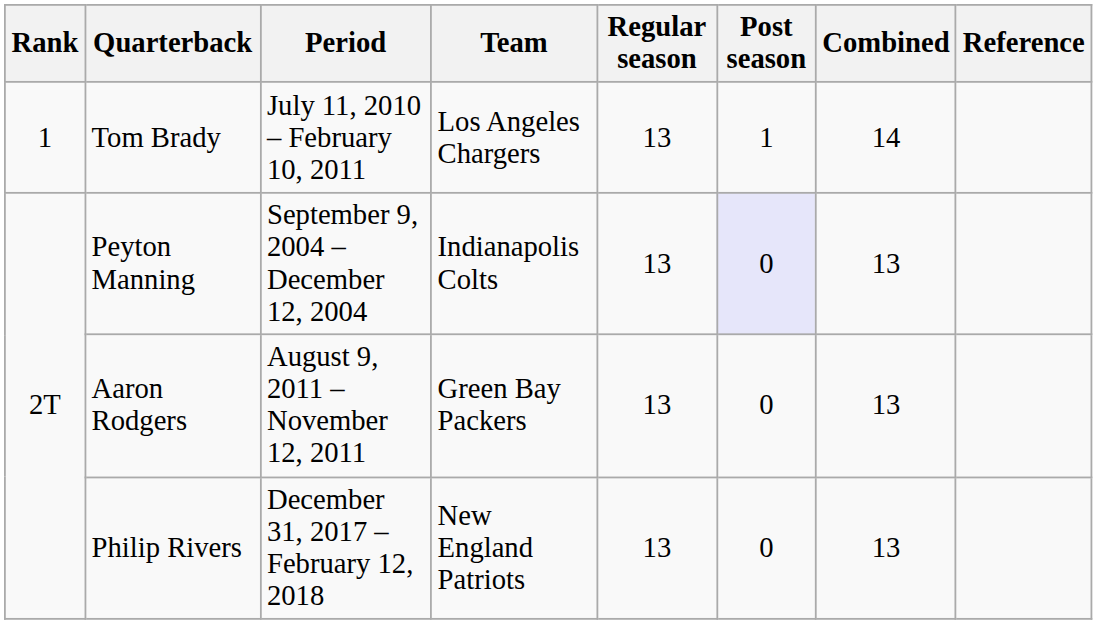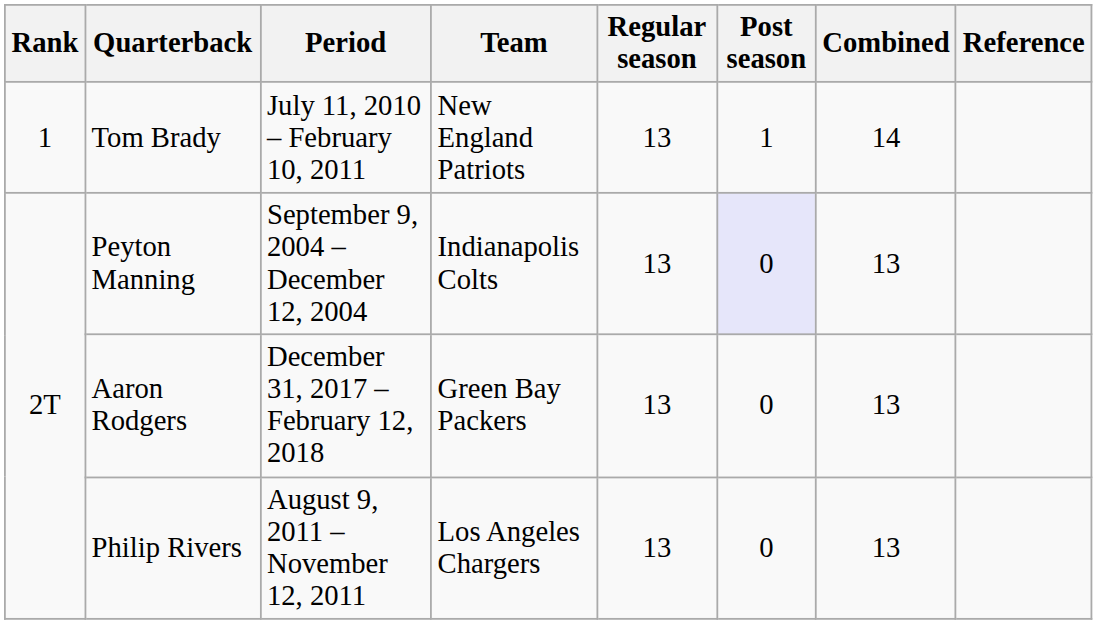 <table class="wikitable">
 <tr>
 <th>Rank</th>
 <th>Quarterback</th>
 <th>Period</th>
 <th>Team</th>
 <th>Regular season</th>
 <th>Post season</th>
 <th>Combined</th>
 <th>Reference</th>
 </tr>
 <tr>
 <td style="text-align:center;">1</td>
 <td>Tom Brady</td>
 <td>July 11, 2010 – February 10, 2011</td>
-<td>Los Angeles Chargers</td>
+<td>New England Patriots</td>
 <td style="text-align:center;">13</td>
 <td style="text-align:center;">1</td>
 <td style="text-align:center;">14</td>
 <td style="text-align:center;"></td>
 </tr>
 <tr>
 <td style="text-align:center;" rowspan="3">2T</td>
 <td>Peyton Manning</td>
 <td>September 9, 2004 – December 12, 2004</td>
 <td>Indianapolis Colts</td>
 <td style="text-align:center;">13</td>
 <td style="background: lavender; text-align:center;">0</td>
 <td style="text-align:center;">13</td>
 <td style="text-align:center;"></td>
 </tr>
 <tr>
 <td>Aaron Rodgers</td>
-<td>August 9, 2011 – November 12, 2011</td>
+<td>December 31, 2017 – February 12, 2018</td>
 <td>Green Bay Packers</td>
 <td style="text-align:center;">13</td>
 <td style="text-align:center;">0</td>
 <td style="text-align:center;">13</td>
 <td style="text-align:center;"></td>
 </tr>
 <tr>
 <td>Philip Rivers</td>
-<td>December 31, 2017 – February 12, 2018</td>
-<td>New England Patriots</td>
+<td>August 9, 2011 – November 12, 2011</td>
+<td>Los Angeles Chargers</td>
 <td style="text-align:center;">13</td>
 <td style="text-align:center;">0</td>
 <td style="text-align:center;">13</td>
 <td style="text-align:center;"></td>
 </tr>
 </table>
